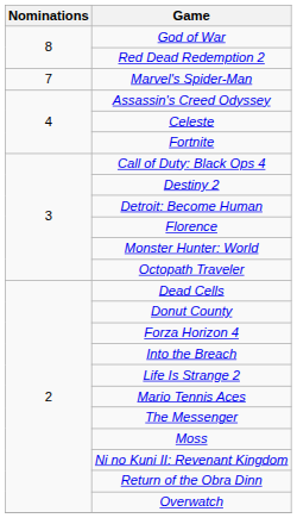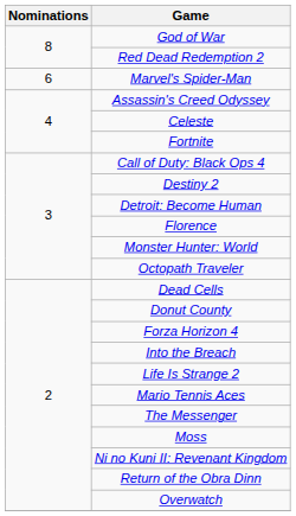 <table class="wikitable floatleft" rowspan="2" style="text-align:center;">
 <tr>
 <th scope="col" style="width:55px;">Nominations</th>
 <th scope="col" style="text-align:center;">Game</th>
 </tr>
 <tr>
 <td rowspan="2">8</td>
 <td><em><a href='#'>God of War</a></em></td>
 </tr>
 <tr>
 <td><em><a href='#'>Red Dead Redemption 2</a></em></td>
 </tr>
 <tr>
-<td>7</td>
+<td>6</td>
 <td><em><a href='#'>Marvel's Spider-Man</a></em></td>
 </tr>
 <tr>
 <td rowspan="3">4</td>
 <td><em><a href='#'>Assassin's Creed Odyssey</a></em></td>
 </tr>
 <tr>
 <td><em><a href='#'>Celeste</a></em></td>
 </tr>
 <tr>
 <td><em><a href='#'>Fortnite</a></em></td>
 </tr>
 <tr>
 <td rowspan="6">3</td>
 <td><em><a href='#'>Call of Duty: Black Ops 4</a></em></td>
 </tr>
 <tr>
 <td><em><a href='#'>Destiny 2</a></em></td>
 </tr>
 <tr>
 <td><em><a href='#'>Detroit: Become Human</a></em></td>
 </tr>
 <tr>
 <td><em><a href='#'>Florence</a></em></td>
 </tr>
 <tr>
 <td><em><a href='#'>Monster Hunter: World</a></em></td>
 </tr>
 <tr>
 <td><em><a href='#'>Octopath Traveler</a></em></td>
 </tr>
 <tr>
 <td rowspan="11">2</td>
 <td><em><a href='#'>Dead Cells</a></em></td>
 </tr>
 <tr>
 <td><em><a href='#'>Donut County</a></em></td>
 </tr>
 <tr>
 <td><em><a href='#'>Forza Horizon 4</a></em></td>
 </tr>
 <tr>
 <td><em><a href='#'>Into the Breach</a></em></td>
 </tr>
 <tr>
 <td><em><a href='#'>Life Is Strange 2</a></em></td>
 </tr>
 <tr>
 <td><em><a href='#'>Mario Tennis Aces</a></em></td>
 </tr>
 <tr>
 <td><em><a href='#'>The Messenger</a></em></td>
 </tr>
 <tr>
 <td><em><a href='#'>Moss</a></em></td>
 </tr>
 <tr>
 <td><em><a href='#'>Ni no Kuni II: Revenant Kingdom</a></em></td>
 </tr>
 <tr>
 <td><em><a href='#'>Return of the Obra Dinn</a></em></td>
 </tr>
 <tr>
 <td><em><a href='#'>Overwatch</a></em></td>
 </tr>
 <tr>
 </tr>
 </table>
